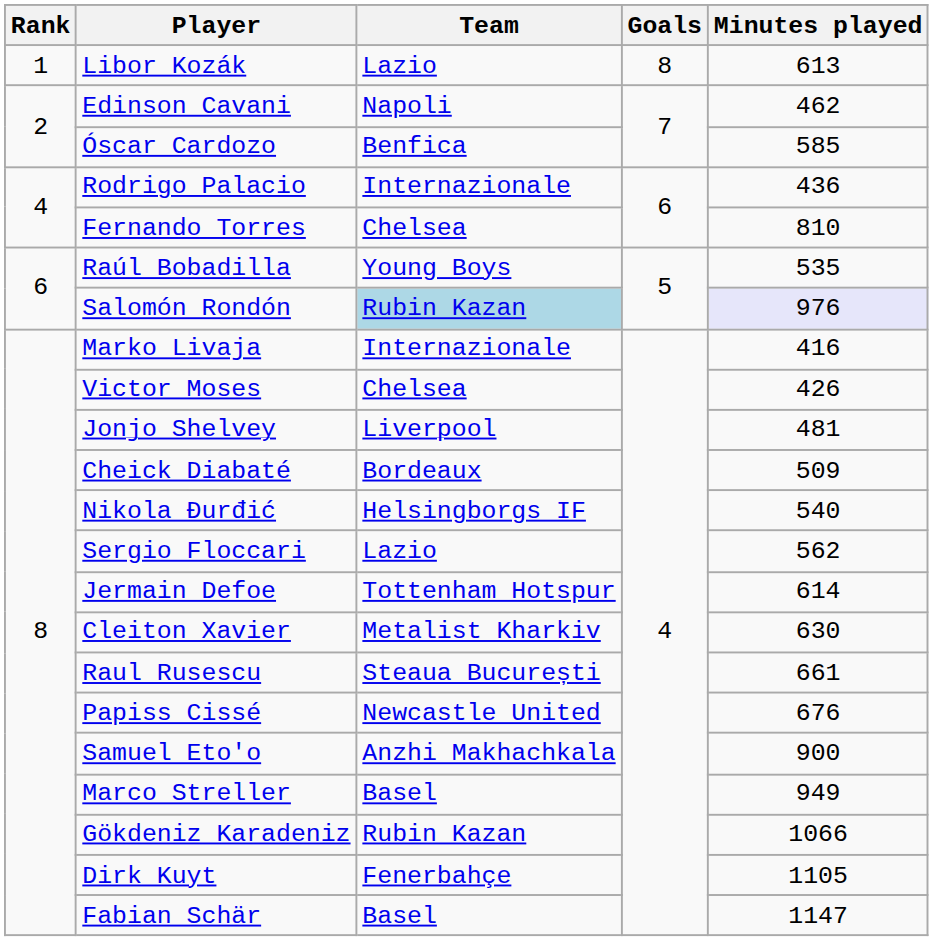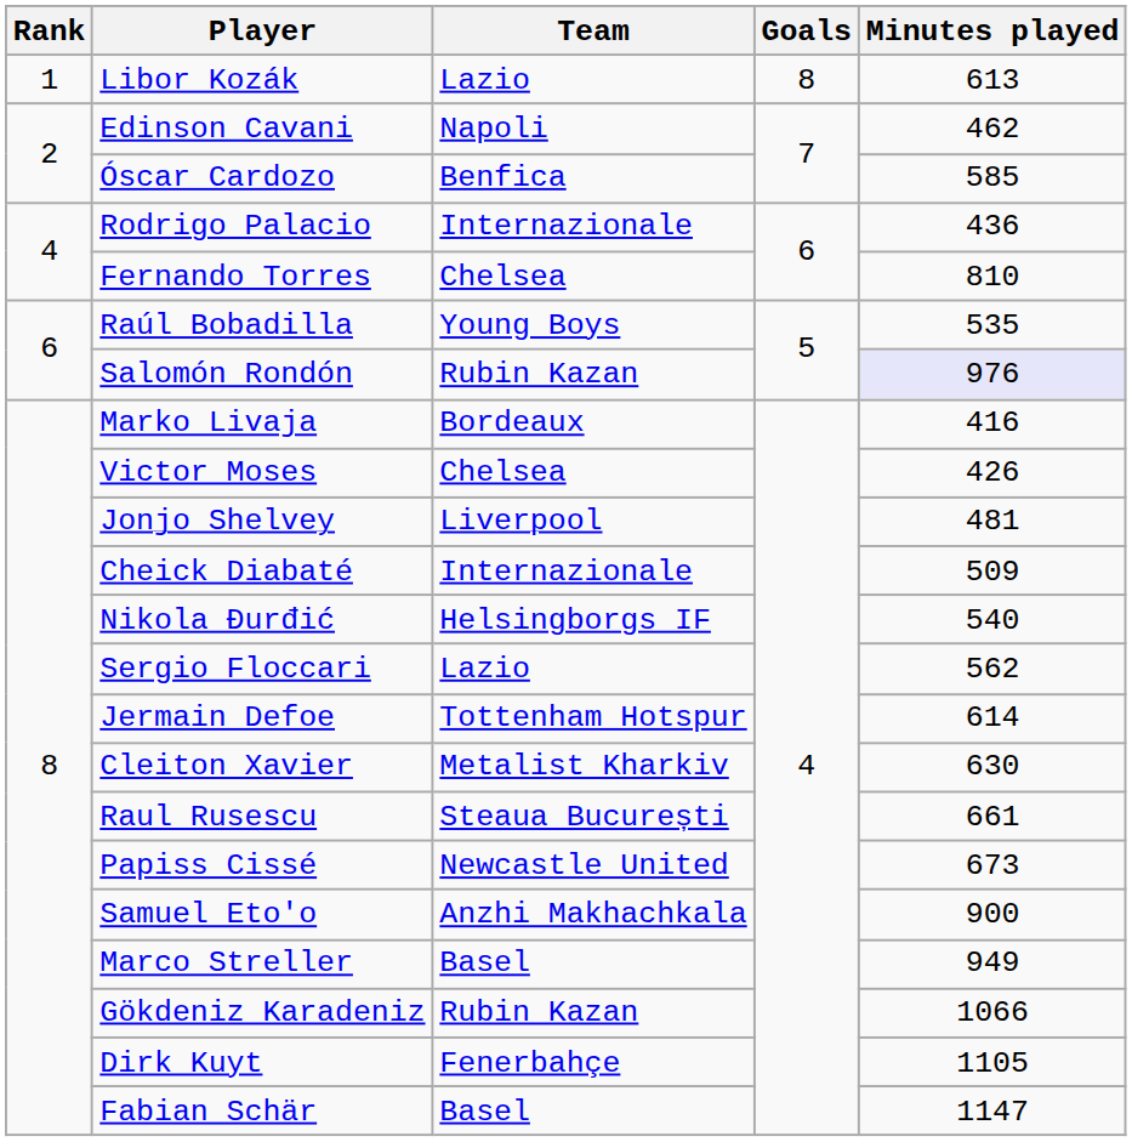 <table class="wikitable" style="text-align:center">
 <tr>
 <th>Rank</th>
 <th>Player</th>
 <th>Team</th>
 <th>Goals</th>
 <th>Minutes played</th>
 </tr>
 <tr>
 <td>1</td>
 <td align=left> <a href='#'>Libor Kozák</a></td>
 <td align=left> <a href='#'>Lazio</a></td>
 <td>8</td>
 <td>613</td>
 </tr>
 <tr>
 <td rowspan=2>2</td>
 <td align=left> <a href='#'>Edinson Cavani</a></td>
 <td align=left> <a href='#'>Napoli</a></td>
 <td rowspan=2>7</td>
 <td>462</td>
 </tr>
 <tr>
 <td align=left> <a href='#'>Óscar Cardozo</a></td>
 <td align=left> <a href='#'>Benfica</a></td>
 <td>585</td>
 </tr>
 <tr>
 <td rowspan=2>4</td>
 <td align=left> <a href='#'>Rodrigo Palacio</a></td>
 <td align=left> <a href='#'>Internazionale</a></td>
 <td rowspan=2>6</td>
 <td>436</td>
 </tr>
 <tr>
 <td align=left> <a href='#'>Fernando Torres</a></td>
 <td align=left> <a href='#'>Chelsea</a></td>
 <td>810</td>
 </tr>
 <tr>
 <td rowspan=2>6</td>
 <td align=left> <a href='#'>Raúl Bobadilla</a></td>
 <td align=left> <a href='#'>Young Boys</a></td>
 <td rowspan=2>5</td>
 <td>535</td>
 </tr>
 <tr>
 <td align=left> <a href='#'>Salomón Rondón</a></td>
-<td align=left style="background: lightblue;"> <a href='#'>Rubin Kazan</a></td>
+<td align=left> <a href='#'>Rubin Kazan</a></td>
 <td style="background: lavender;">976</td>
 </tr>
 <tr>
 <td rowspan=15>8</td>
 <td align=left> <a href='#'>Marko Livaja</a></td>
-<td align=left> <a href='#'>Internazionale</a></td>
+<td align=left> <a href='#'>Bordeaux</a></td>
 <td rowspan=15>4</td>
 <td>416</td>
 </tr>
 <tr>
 <td align=left> <a href='#'>Victor Moses</a></td>
 <td align=left> <a href='#'>Chelsea</a></td>
 <td>426</td>
 </tr>
 <tr>
 <td align=left> <a href='#'>Jonjo Shelvey</a></td>
 <td align=left> <a href='#'>Liverpool</a></td>
 <td>481</td>
 </tr>
 <tr>
 <td align=left> <a href='#'>Cheick Diabaté</a></td>
-<td align=left> <a href='#'>Bordeaux</a></td>
+<td align=left> <a href='#'>Internazionale</a></td>
 <td>509</td>
 </tr>
 <tr>
 <td align=left> <a href='#'>Nikola Đurđić</a></td>
 <td align=left> <a href='#'>Helsingborgs IF</a></td>
 <td>540</td>
 </tr>
 <tr>
 <td align=left> <a href='#'>Sergio Floccari</a></td>
 <td align=left> <a href='#'>Lazio</a></td>
 <td>562</td>
 </tr>
 <tr>
 <td align=left> <a href='#'>Jermain Defoe</a></td>
 <td align=left> <a href='#'>Tottenham Hotspur</a></td>
 <td>614</td>
 </tr>
 <tr>
 <td align=left> <a href='#'>Cleiton Xavier</a></td>
 <td align=left> <a href='#'>Metalist Kharkiv</a></td>
 <td>630</td>
 </tr>
 <tr>
 <td align=left> <a href='#'>Raul Rusescu</a></td>
 <td align=left> <a href='#'>Steaua București</a></td>
 <td>661</td>
 </tr>
 <tr>
 <td align=left> <a href='#'>Papiss Cissé</a></td>
 <td align=left> <a href='#'>Newcastle United</a></td>
-<td>676</td>
+<td>673</td>
 </tr>
 <tr>
 <td align=left> <a href='#'>Samuel Eto'o</a></td>
 <td align=left> <a href='#'>Anzhi Makhachkala</a></td>
 <td>900</td>
 </tr>
 <tr>
 <td align=left> <a href='#'>Marco Streller</a></td>
 <td align=left> <a href='#'>Basel</a></td>
 <td>949</td>
 </tr>
 <tr>
 <td align=left> <a href='#'>Gökdeniz Karadeniz</a></td>
 <td align=left> <a href='#'>Rubin Kazan</a></td>
 <td>1066</td>
 </tr>
 <tr>
 <td align=left> <a href='#'>Dirk Kuyt</a></td>
 <td align=left> <a href='#'>Fenerbahçe</a></td>
 <td>1105</td>
 </tr>
 <tr>
 <td align=left> <a href='#'>Fabian Schär</a></td>
 <td align=left> <a href='#'>Basel</a></td>
 <td>1147</td>
 </tr>
 </table>
